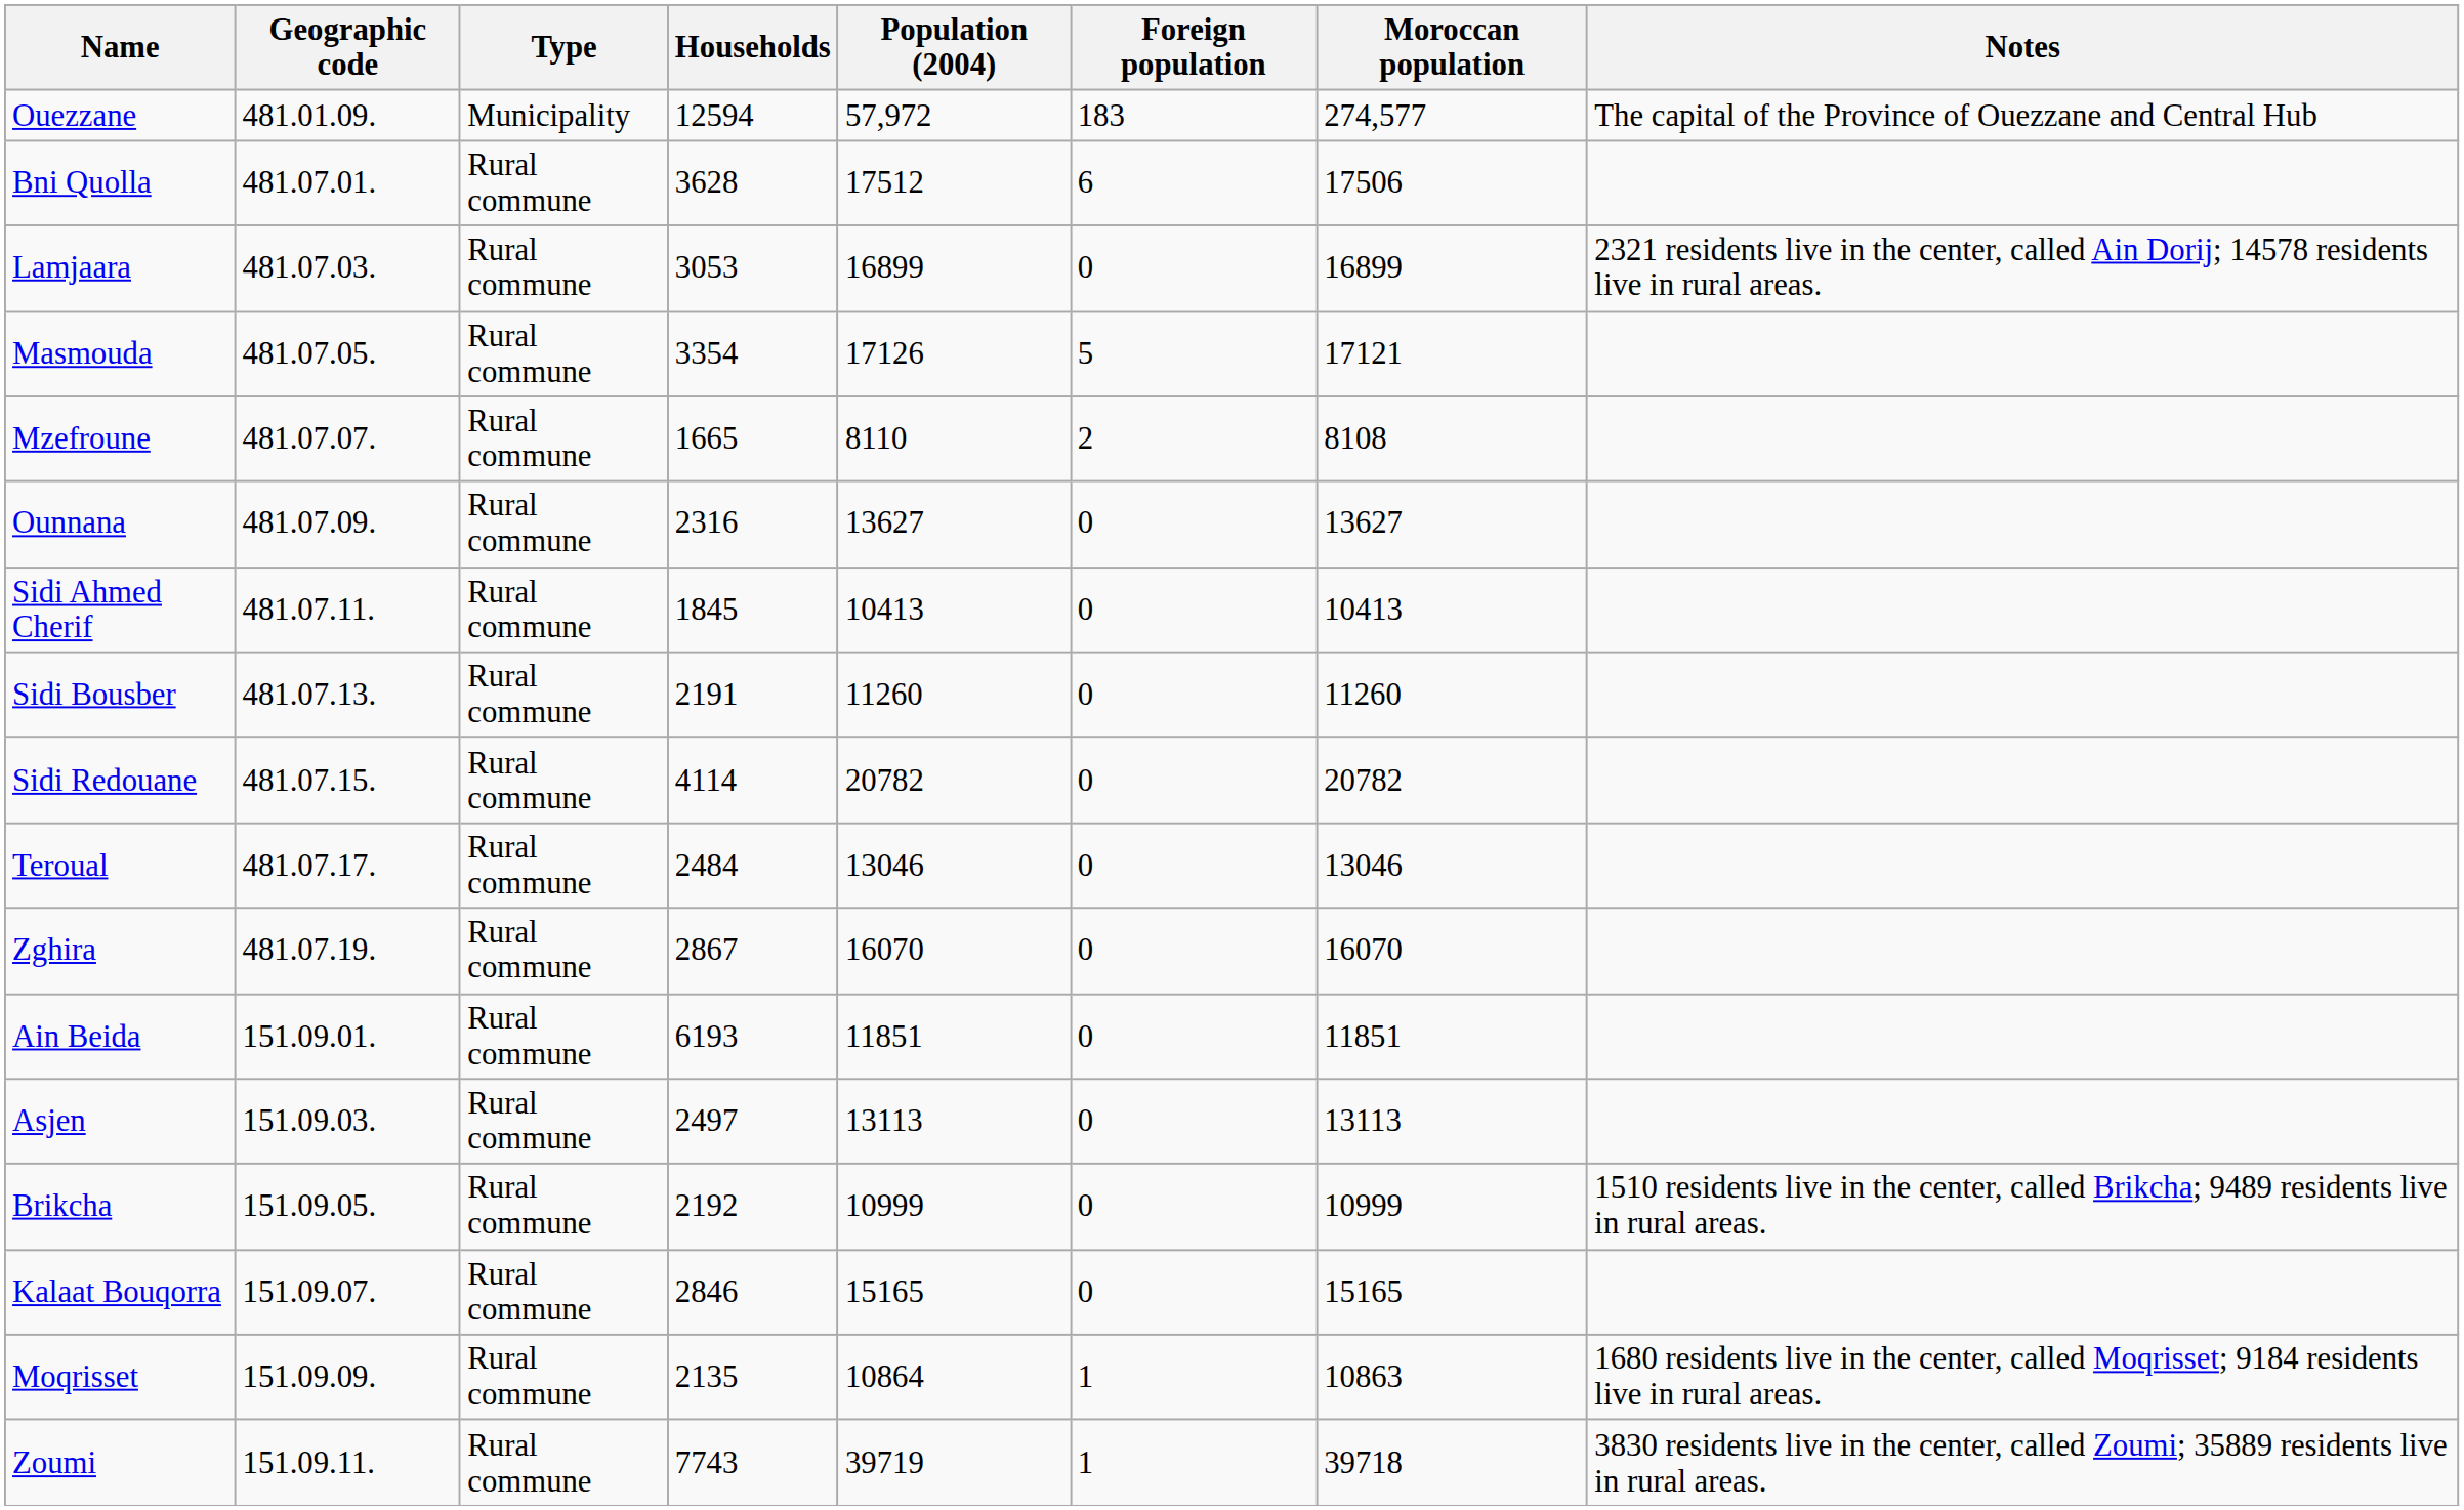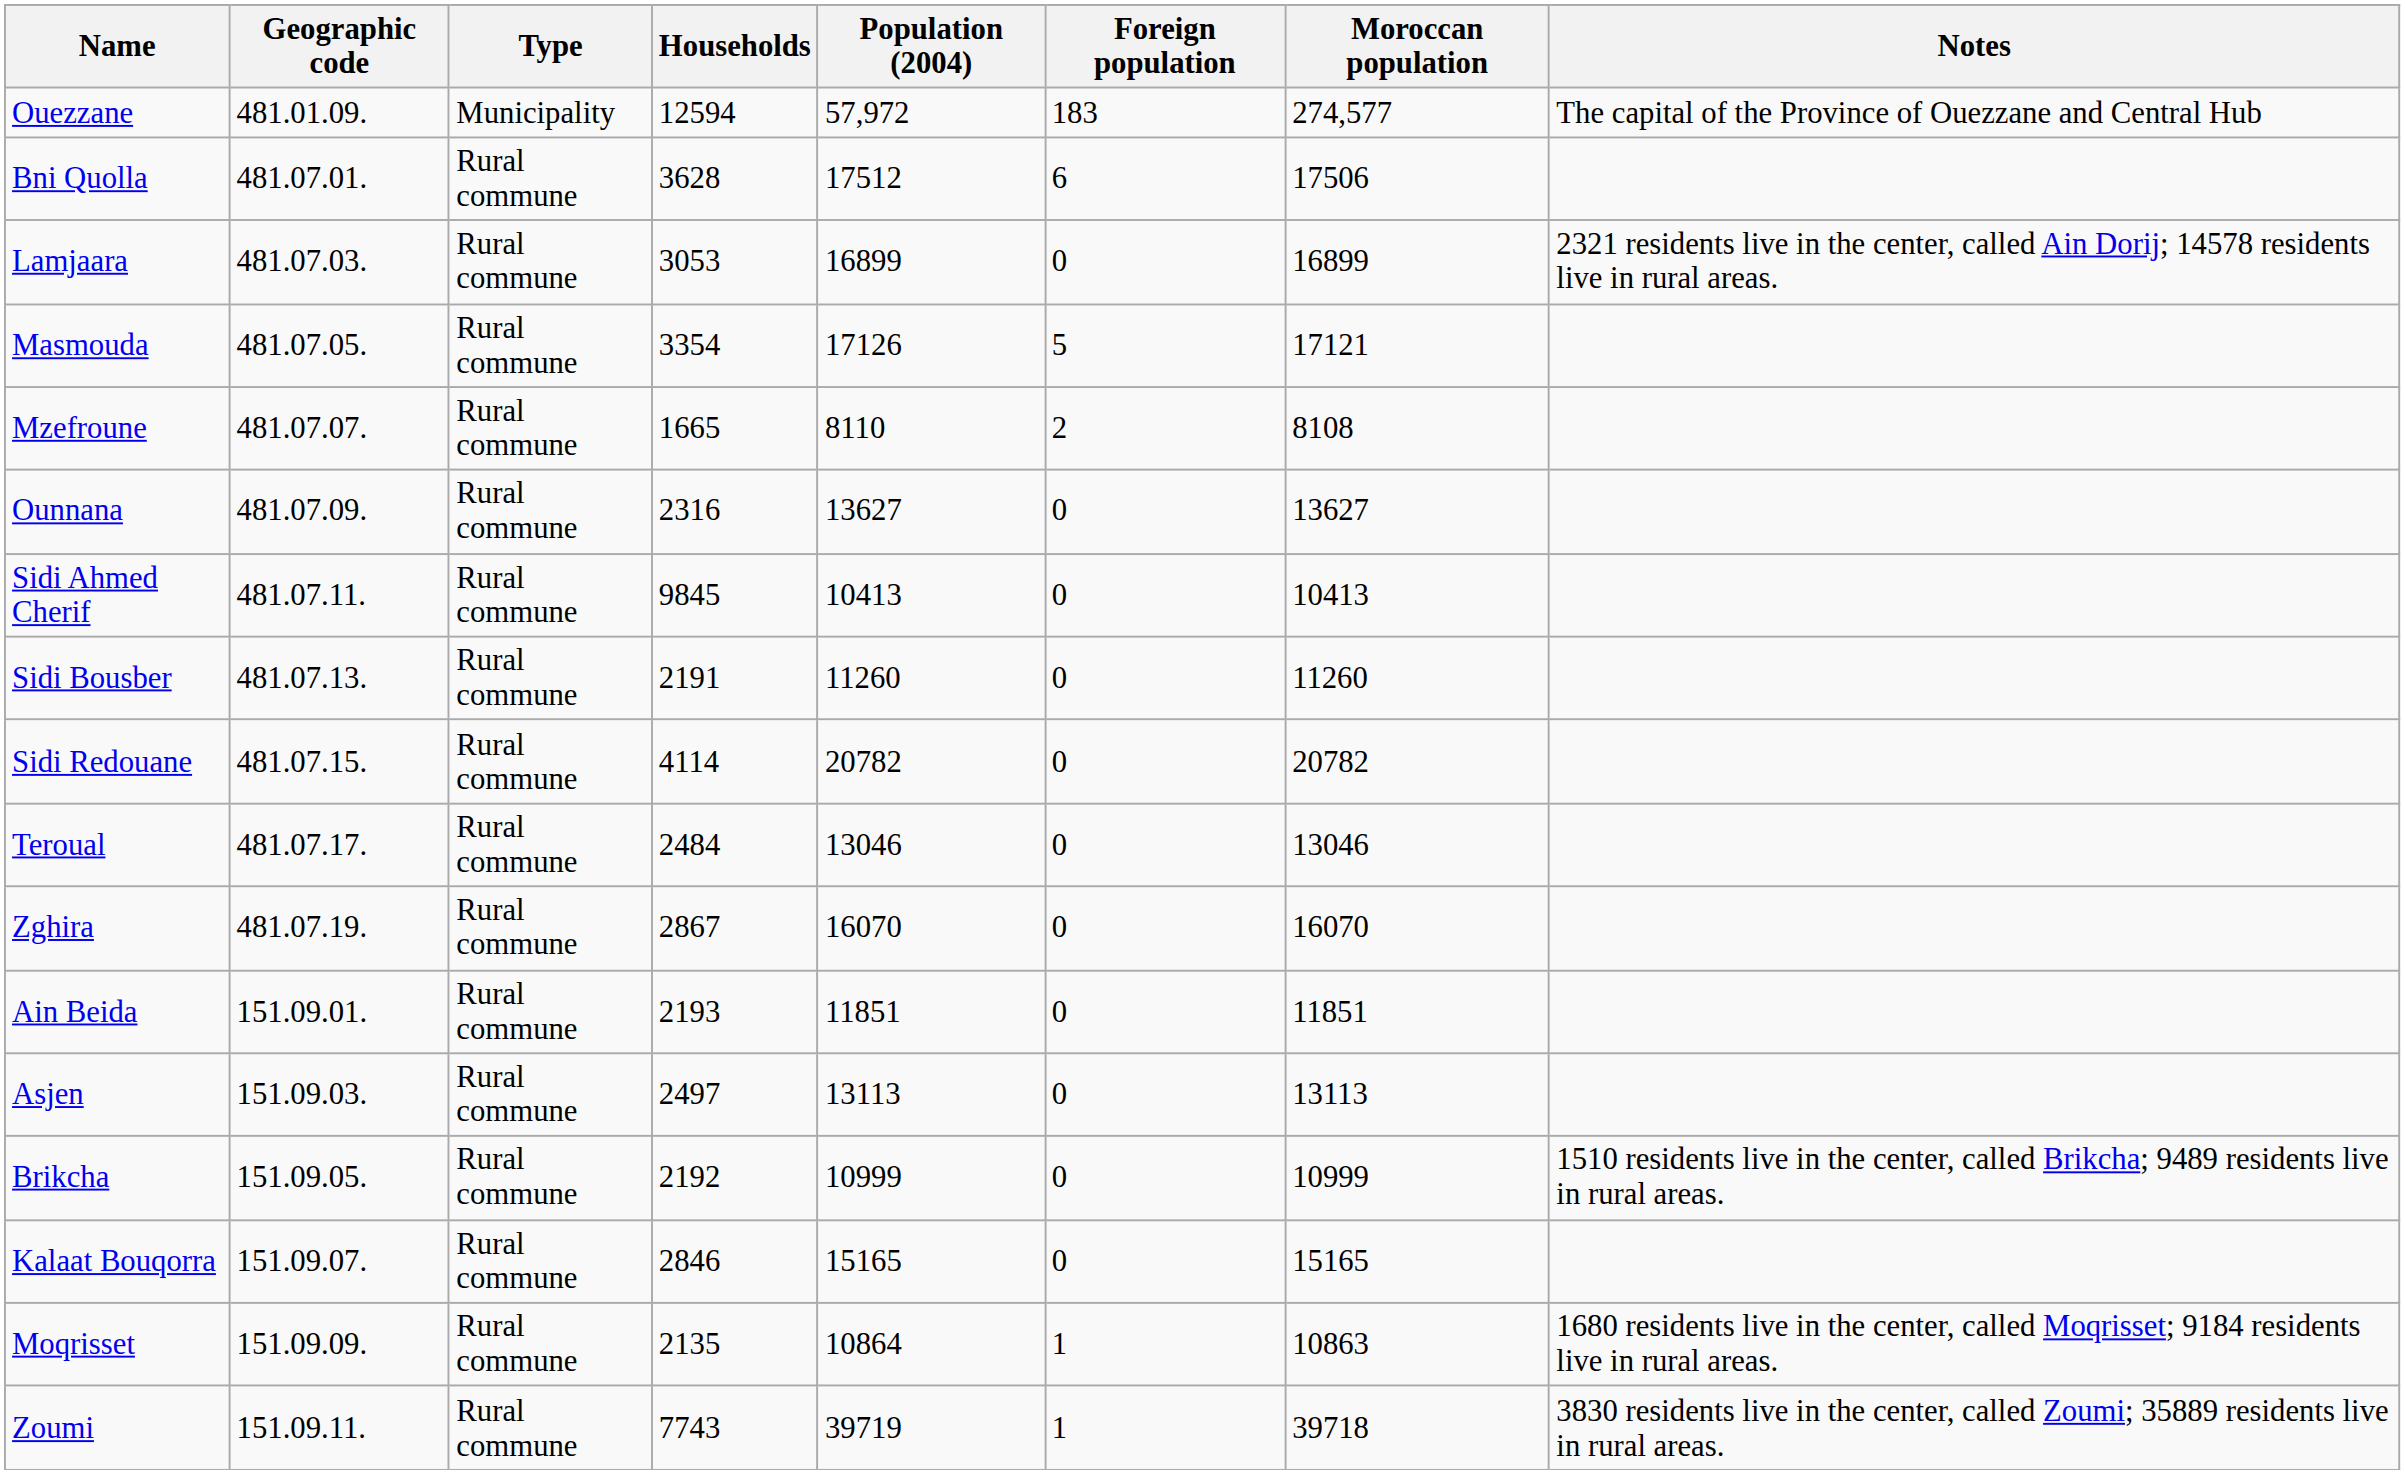 <table class="wikitable sortable">
 <tr>
 <th>Name</th>
 <th>Geographic code</th>
 <th>Type</th>
 <th>Households</th>
 <th>Population (2004)</th>
 <th>Foreign population</th>
 <th>Moroccan population</th>
 <th>Notes</th>
 </tr>
 <tr>
 <td><a href='#'>Ouezzane</a></td>
 <td>481.01.09.</td>
 <td>Municipality</td>
 <td>12594</td>
 <td>57,972</td>
 <td>183</td>
 <td>274,577</td>
 <td>The capital of the Province of Ouezzane and Central Hub</td>
 </tr>
 <tr>
 <td><a href='#'>Bni Quolla</a></td>
 <td>481.07.01.</td>
 <td>Rural commune</td>
 <td>3628</td>
 <td>17512</td>
 <td>6</td>
 <td>17506</td>
 <td></td>
 </tr>
 <tr>
 <td><a href='#'>Lamjaara</a></td>
 <td>481.07.03.</td>
 <td>Rural commune</td>
 <td>3053</td>
 <td>16899</td>
 <td>0</td>
 <td>16899</td>
 <td>2321 residents live in the center, called <a href='#'>Ain Dorij</a>; 14578 residents live in rural areas.</td>
 </tr>
 <tr>
 <td><a href='#'>Masmouda</a></td>
 <td>481.07.05.</td>
 <td>Rural commune</td>
 <td>3354</td>
 <td>17126</td>
 <td>5</td>
 <td>17121</td>
 <td></td>
 </tr>
 <tr>
 <td><a href='#'>Mzefroune</a></td>
 <td>481.07.07.</td>
 <td>Rural commune</td>
 <td>1665</td>
 <td>8110</td>
 <td>2</td>
 <td>8108</td>
 <td></td>
 </tr>
 <tr>
 <td><a href='#'>Ounnana</a></td>
 <td>481.07.09.</td>
 <td>Rural commune</td>
 <td>2316</td>
 <td>13627</td>
 <td>0</td>
 <td>13627</td>
 <td></td>
 </tr>
 <tr>
 <td><a href='#'>Sidi Ahmed Cherif</a></td>
 <td>481.07.11.</td>
 <td>Rural commune</td>
-<td>1845</td>
+<td>9845</td>
 <td>10413</td>
 <td>0</td>
 <td>10413</td>
 <td></td>
 </tr>
 <tr>
 <td><a href='#'>Sidi Bousber</a></td>
 <td>481.07.13.</td>
 <td>Rural commune</td>
 <td>2191</td>
 <td>11260</td>
 <td>0</td>
 <td>11260</td>
 <td></td>
 </tr>
 <tr>
 <td><a href='#'>Sidi Redouane</a></td>
 <td>481.07.15.</td>
 <td>Rural commune</td>
 <td>4114</td>
 <td>20782</td>
 <td>0</td>
 <td>20782</td>
 <td></td>
 </tr>
 <tr>
 <td><a href='#'>Teroual</a></td>
 <td>481.07.17.</td>
 <td>Rural commune</td>
 <td>2484</td>
 <td>13046</td>
 <td>0</td>
 <td>13046</td>
 <td></td>
 </tr>
 <tr>
 <td><a href='#'>Zghira</a></td>
 <td>481.07.19.</td>
 <td>Rural commune</td>
 <td>2867</td>
 <td>16070</td>
 <td>0</td>
 <td>16070</td>
 <td></td>
 </tr>
 <tr>
 <td><a href='#'>Ain Beida</a></td>
 <td>151.09.01.</td>
 <td>Rural commune</td>
-<td>6193</td>
+<td>2193</td>
 <td>11851</td>
 <td>0</td>
 <td>11851</td>
 <td></td>
 </tr>
 <tr>
 <td><a href='#'>Asjen</a></td>
 <td>151.09.03.</td>
 <td>Rural commune</td>
 <td>2497</td>
 <td>13113</td>
 <td>0</td>
 <td>13113</td>
 <td></td>
 </tr>
 <tr>
 <td><a href='#'>Brikcha</a></td>
 <td>151.09.05.</td>
 <td>Rural commune</td>
 <td>2192</td>
 <td>10999</td>
 <td>0</td>
 <td>10999</td>
 <td>1510 residents live in the center, called <a href='#'>Brikcha</a>; 9489 residents live in rural areas.</td>
 </tr>
 <tr>
 <td><a href='#'>Kalaat Bouqorra</a></td>
 <td>151.09.07.</td>
 <td>Rural commune</td>
 <td>2846</td>
 <td>15165</td>
 <td>0</td>
 <td>15165</td>
 <td></td>
 </tr>
 <tr>
 <td><a href='#'>Moqrisset</a></td>
 <td>151.09.09.</td>
 <td>Rural commune</td>
 <td>2135</td>
 <td>10864</td>
 <td>1</td>
 <td>10863</td>
 <td>1680 residents live in the center, called <a href='#'>Moqrisset</a>; 9184 residents live in rural areas.</td>
 </tr>
 <tr>
 <td><a href='#'>Zoumi</a></td>
 <td>151.09.11.</td>
 <td>Rural commune</td>
 <td>7743</td>
 <td>39719</td>
 <td>1</td>
 <td>39718</td>
 <td>3830 residents live in the center, called <a href='#'>Zoumi</a>; 35889 residents live in rural areas.</td>
 </tr>
 </table>
